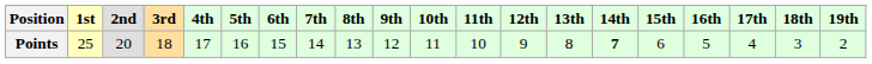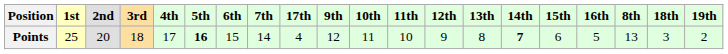 <table class="wikitable" style="font-size:85%; text-align:center">
 <tr>
 <th>Position</th>
 <td style="background:#FFFFBF;"> <strong>1st</strong> </td>
 <td style="background:#DFDFDF;"> <strong>2nd</strong> </td>
 <td style="background:#FFDF9F;"> <strong>3rd</strong> </td>
 <td style="background:#DFFFDF;"> <strong>4th</strong> </td>
 <td style="background:#DFFFDF;"> <strong>5th</strong> </td>
 <td style="background:#DFFFDF;"> <strong>6th</strong> </td>
 <td style="background:#DFFFDF;"> <strong>7th</strong> </td>
-<td style="background:#DFFFDF;"> <strong>8th</strong> </td>
+<td style="background:#DFFFDF;"> <strong>17th</strong> </td>
 <td style="background:#DFFFDF;"> <strong>9th</strong> </td>
 <td style="background:#DFFFDF;"> <strong>10th</strong> </td>
 <td style="background:#DFFFDF;"> <strong>11th</strong> </td>
 <td style="background:#DFFFDF;"> <strong>12th</strong> </td>
 <td style="background:#DFFFDF;"> <strong>13th</strong> </td>
 <td style="background:#DFFFDF;"> <strong>14th</strong> </td>
 <td style="background:#DFFFDF;"> <strong>15th</strong> </td>
 <td style="background:#DFFFDF;"> <strong>16th</strong> </td>
-<td style="background:#DFFFDF;"> <strong>17th</strong> </td>
+<td style="background:#DFFFDF;"> <strong>8th</strong> </td>
 <td style="background:#DFFFDF;"> <strong>18th</strong> </td>
 <td style="background:#DFFFDF;"> <strong>19th</strong> </td>
 </tr>
 <tr>
 <th>Points</th>
 <td style="background:#FFFFBF;">25</td>
 <td style="background:#DFDFDF;">20</td>
 <td style="background:#FFDF9F;">18</td>
 <td style="background:#DFFFDF;">17</td>
-<td style="background:#DFFFDF;">16</td>
+<td style="background:#DFFFDF;"><strong>16</strong></td>
 <td style="background:#DFFFDF;">15</td>
 <td style="background:#DFFFDF;">14</td>
-<td style="background:#DFFFDF;">13</td>
+<td style="background:#DFFFDF;">4</td>
 <td style="background:#DFFFDF;">12</td>
 <td style="background:#DFFFDF;">11</td>
 <td style="background:#DFFFDF;">10</td>
 <td style="background:#DFFFDF;">9</td>
 <td style="background:#DFFFDF;">8</td>
 <td style="background:#DFFFDF;"><strong>7</strong></td>
 <td style="background:#DFFFDF;">6</td>
 <td style="background:#DFFFDF;">5</td>
-<td style="background:#DFFFDF;">4</td>
+<td style="background:#DFFFDF;">13</td>
 <td style="background:#DFFFDF;">3</td>
 <td style="background:#DFFFDF;">2</td>
 </tr>
 </table>
